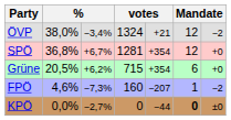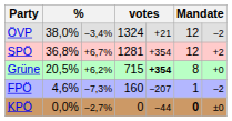 <table class="wikitable"  border="0">
 <tr>
 <th align="left">Party</th>
 <th align="center" colspan="2">%</th>
 <th align="center" colspan="2">votes</th>
 <th align="center" colspan="2">Mandate</th>
 </tr>
 <tr --- style="background:#E0E0E0;">
 <td><a href='#'>ÖVP</a></td>
 <td align="right">38,0%</td>
 <td align="right"><small>−3,4%</small></td>
 <td align="right">1324</td>
 <td align="right"><small>+21</small></td>
 <td align="right">12</td>
 <td align="right"><small>−2</small></td>
 </tr>
 <tr --- style="background:#FFCBCB;">
 <td><a href='#'>SPÖ</a></td>
 <td align="right">36,8%</td>
 <td align="right"><small>+6,7%</small></td>
 <td align="right">1281</td>
 <td align="right"><small>+354</small></td>
 <td align="right">12</td>
-<td align="right"><small>+0</small></td>
+<td align="right"><small>+2</small></td>
 </tr>
 <tr --- style="background:#B9FFC5;">
 <td><a href='#'>Grüne</a></td>
 <td align="right">20,5%</td>
 <td align="right"><small>+6,2%</small></td>
 <td align="right">715</td>
-<td align="right"><small>+354</small></td>
-<td align="right">6</td>
+<td align="right"><strong><small>+354</small></strong></td>
+<td align="right">8</td>
 <td align="right"><small>+0</small></td>
 </tr>
 <tr --- style="background:#B3B7FF;">
 <td><a href='#'>FPÖ</a></td>
 <td align="right">4,6%</td>
 <td align="right"><small>−7,3%</small></td>
 <td align="right">160</td>
 <td align="right"><small>−207</small></td>
 <td align="right">1</td>
 <td align="right"><small>−2</small></td>
 </tr>
 <tr ---- style="background:#CC9966;">
 <td><a href='#'>KPÖ</a></td>
 <td align="right">0,0%</td>
 <td align="right"><small>−2,7%</small></td>
 <td align="right">0</td>
 <td align="right"><small>−44</small></td>
 <td align="right"><strong>0</strong></td>
 <td align="right"><small>±0</small></td>
 </tr>
 </table>
